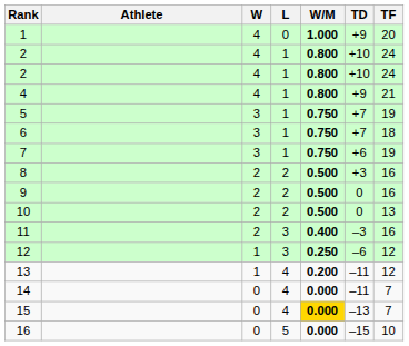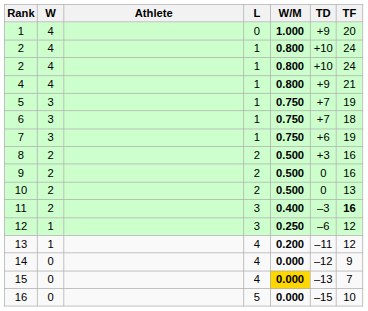 <table class="wikitable" style="text-align:center;">
 <tr>
 <th width=40>Rank</th>
+<th width=30>W</th>
 <th width=250>Athlete</th>
-<th width=30>W</th>
 <th width=30>L</th>
 <th width=50>W/M</th>
 <th width=30>TD</th>
 <th width=30>TF</th>
 </tr>
 <tr style="background-color:#ccffcc;">
 <td>1</td>
+<td>4</td>
 <td align=left></td>
-<td>4</td>
 <td>0</td>
 <td><strong>1.000</strong></td>
 <td>+9</td>
 <td>20</td>
 </tr>
 <tr style="background-color:#ccffcc;">
 <td>2</td>
+<td>4</td>
 <td align=left></td>
-<td>4</td>
 <td>1</td>
 <td><strong>0.800</strong></td>
 <td>+10</td>
 <td>24</td>
 </tr>
 <tr style="background-color:#ccffcc;">
 <td>2</td>
+<td>4</td>
 <td align=left></td>
-<td>4</td>
 <td>1</td>
 <td><strong>0.800</strong></td>
 <td>+10</td>
 <td>24</td>
 </tr>
 <tr style="background-color:#ccffcc;">
 <td>4</td>
+<td>4</td>
 <td align=left></td>
-<td>4</td>
 <td>1</td>
 <td><strong>0.800</strong></td>
 <td>+9</td>
 <td>21</td>
 </tr>
 <tr style="background-color:#ccffcc;">
 <td>5</td>
+<td>3</td>
 <td align=left></td>
-<td>3</td>
 <td>1</td>
 <td><strong>0.750</strong></td>
 <td>+7</td>
 <td>19</td>
 </tr>
 <tr style="background-color:#ccffcc;">
 <td>6</td>
+<td>3</td>
 <td align=left></td>
-<td>3</td>
 <td>1</td>
 <td><strong>0.750</strong></td>
 <td>+7</td>
 <td>18</td>
 </tr>
 <tr style="background-color:#ccffcc;">
 <td>7</td>
+<td>3</td>
 <td align=left></td>
-<td>3</td>
 <td>1</td>
 <td><strong>0.750</strong></td>
 <td>+6</td>
 <td>19</td>
 </tr>
 <tr style="background-color:#ccffcc;">
 <td>8</td>
+<td>2</td>
 <td align=left></td>
-<td>2</td>
 <td>2</td>
 <td><strong>0.500</strong></td>
 <td>+3</td>
 <td>16</td>
 </tr>
 <tr style="background-color:#ccffcc;">
 <td>9</td>
+<td>2</td>
 <td align=left></td>
-<td>2</td>
 <td>2</td>
 <td><strong>0.500</strong></td>
 <td>0</td>
 <td>16</td>
 </tr>
 <tr style="background-color:#ccffcc;">
 <td>10</td>
+<td>2</td>
 <td align=left></td>
-<td>2</td>
 <td>2</td>
 <td><strong>0.500</strong></td>
 <td>0</td>
 <td>13</td>
 </tr>
 <tr style="background-color:#ccffcc;">
 <td>11</td>
+<td>2</td>
 <td align=left></td>
-<td>2</td>
 <td>3</td>
 <td><strong>0.400</strong></td>
 <td>–3</td>
-<td>16</td>
+<td><strong>16</strong></td>
 </tr>
 <tr style="background-color:#ccffcc;">
 <td>12</td>
+<td>1</td>
 <td align=left></td>
-<td>1</td>
 <td>3</td>
 <td><strong>0.250</strong></td>
 <td>–6</td>
 <td>12</td>
 </tr>
 <tr>
 <td>13</td>
+<td>1</td>
 <td align=left></td>
-<td>1</td>
 <td>4</td>
 <td><strong>0.200</strong></td>
 <td>–11</td>
 <td>12</td>
 </tr>
 <tr>
 <td>14</td>
+<td>0</td>
 <td align=left></td>
-<td>0</td>
 <td>4</td>
 <td><strong>0.000</strong></td>
-<td>–11</td>
-<td>7</td>
+<td>–12</td>
+<td>9</td>
 </tr>
 <tr>
 <td>15</td>
+<td>0</td>
 <td align=left></td>
-<td>0</td>
 <td>4</td>
 <td style="background: gold;"><strong>0.000</strong></td>
 <td>–13</td>
 <td>7</td>
 </tr>
 <tr>
 <td>16</td>
+<td>0</td>
 <td align=left></td>
-<td>0</td>
 <td>5</td>
 <td><strong>0.000</strong></td>
 <td>–15</td>
 <td>10</td>
 </tr>
 </table>
